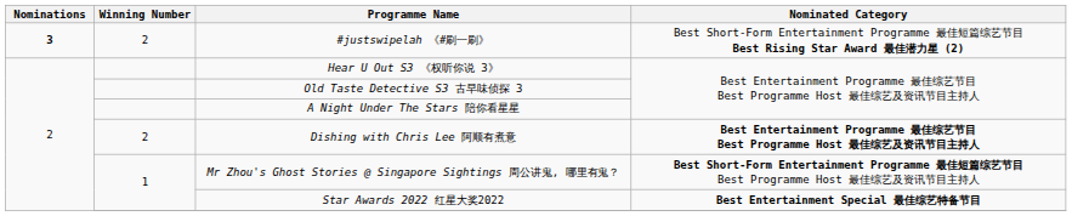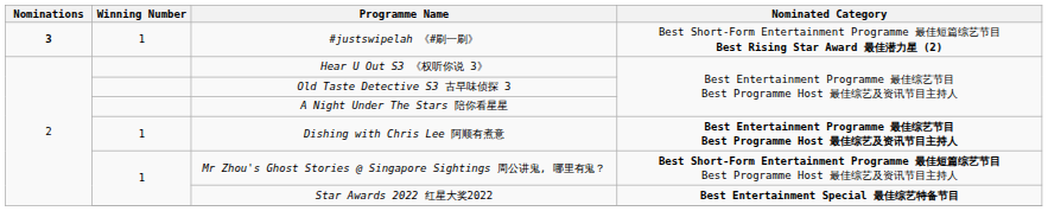 <table class="wikitable" width=80% style="text-align:center">
 <tr>
 <th width=3%>Nominations</th>
 <th width=7%>Winning Number</th>
 <th width=30%>Programme Name</th>
 <th width=30%>Nominated Category</th>
 </tr>
 <tr>
 <td><strong>3</strong></td>
-<td>2</td>
+<td>1</td>
 <td><em>#justswipelah</em> 《#刷一刷》</td>
 <td>Best Short-Form Entertainment Programme 最佳短篇综艺节目 <br> <strong>Best Rising Star Award 最佳潜力星 (2)</strong></td>
 </tr>
 <tr>
 <td rowspan=9>2</td>
 <td></td>
 <td><em>Hear U Out S3</em> 《权听你说 3》</td>
 <td rowspan=3>Best Entertainment Programme 最佳综艺节目 <br> Best Programme Host 最佳综艺及资讯节目主持人</td>
 </tr>
 <tr>
 <td></td>
 <td><em>Old Taste Detective S3</em> 古早味侦探 3</td>
 </tr>
 <tr>
 <td></td>
 <td><em>A Night Under The Stars</em> 陪你看星星</td>
 </tr>
 <tr>
-<td>2</td>
+<td>1</td>
 <td><em>Dishing with Chris Lee </em> 阿顺有煮意</td>
 <td><strong>Best Entertainment Programme 最佳综艺节目</strong> <br> <strong>Best Programme Host 最佳综艺及资讯节目主持人</strong></td>
 </tr>
 <tr>
 <td rowspan=2>1</td>
 <td><em>Mr Zhou's Ghost Stories @ Singapore Sightings</em> 周公讲鬼, 哪里有鬼？</td>
 <td><strong>Best Short-Form Entertainment Programme 最佳短篇综艺节目</strong> <br> Best Programme Host 最佳综艺及资讯节目主持人</td>
 </tr>
 <tr>
 <td><em>Star Awards 2022</em> 红星大奖2022</td>
 <td><strong>Best Entertainment Special 最佳综艺特备节目</strong></td>
 </tr>
 <tr>
 </tr>
 </table>
